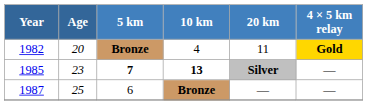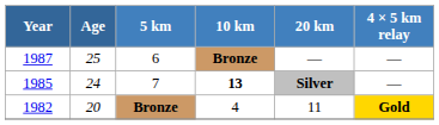 <table class="wikitable" style="font-size:95%; text-align:center; border:grey solid 1px; border-collapse:collapse; background:#ffffff;">
 <tr>
 <th style="background-color:#369; color:white; width:60px;"> Year </th>
 <th style="background-color:#369; color:white; width:40px;"> Age </th>
 <th style="background-color:#4180be; color:white; width:75px;"> 5 km </th>
 <th style="background-color:#4180be; color:white; width:75px;"> 10 km </th>
 <th style="background-color:#4180be; color:white; width:75px;"> 20 km </th>
 <th style="background-color:#4180be; color:white; width:75px;"> 4 × 5 km <br> relay </th>
 </tr>
 <tr>
+<td><a href='#'>1987</a></td>
+<td><em>25</em></td>
+<td>6</td>
+<td bgcolor="cc9966"><strong>Bronze</strong></td>
+<td>—</td>
+<td>—</td>
+</tr>
+<tr>
+<td><a href='#'>1985</a></td>
+<td><em>24</em></td>
+<td>7</td>
+<td><strong>13</strong></td>
+<td style="background:silver;"><strong>Silver</strong></td>
+<td>—</td>
+</tr>
+<tr>
 <td><a href='#'>1982</a></td>
 <td><em>20</em></td>
 <td bgcolor="cc9966"><strong>Bronze</strong></td>
 <td>4</td>
 <td>11</td>
 <td style="background:gold;"><strong>Gold</strong></td>
 </tr>
 <tr>
-<td><a href='#'>1985</a></td>
-<td><em>23</em></td>
-<td><strong>7</strong></td>
-<td><strong>13</strong></td>
-<td style="background:silver;"><strong>Silver</strong></td>
-<td>—</td>
-</tr>
-<tr>
-<td><a href='#'>1987</a></td>
-<td><em>25</em></td>
-<td>6</td>
-<td bgcolor="cc9966"><strong>Bronze</strong></td>
-<td>—</td>
-<td>—</td>
-</tr>
-<tr>
 </tr>
 </table>
